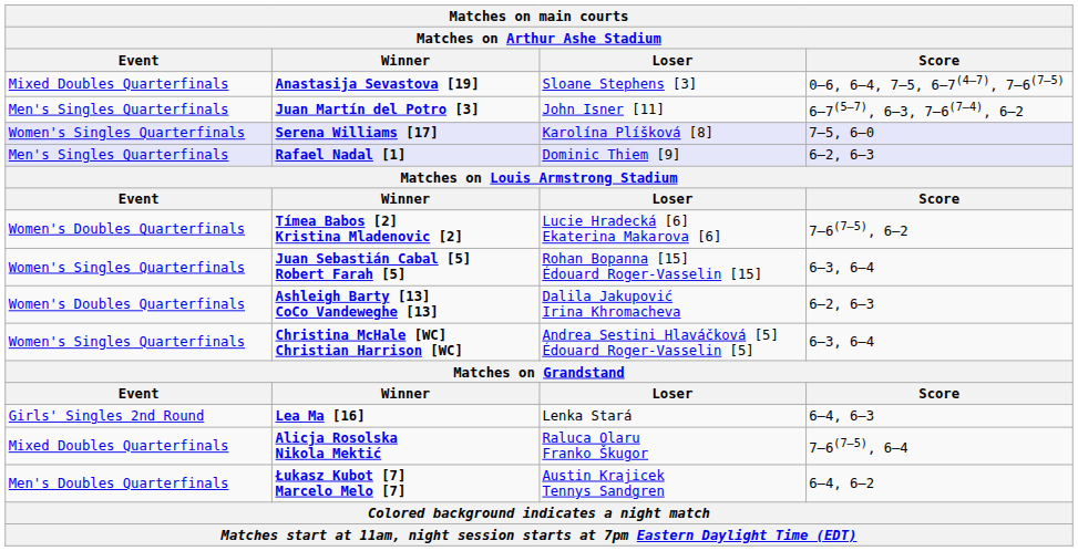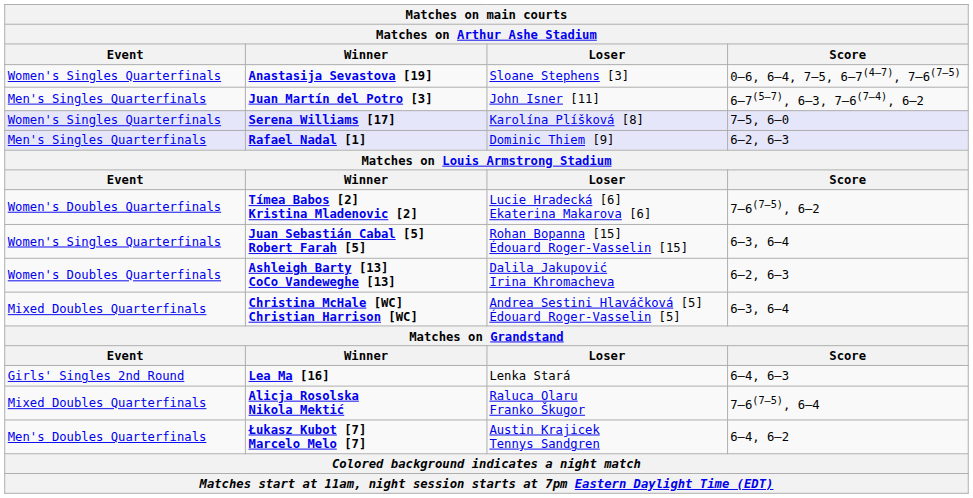 <table class="wikitable" style="margin:auto;">
 <tr>
 <th colspan="4" style="white-space:nowrap;">Matches on main courts</th>
 </tr>
 <tr>
 <th colspan="4"><strong>Matches on <a href='#'>Arthur Ashe Stadium</a></strong></th>
 </tr>
 <tr>
 <th width=250>Event</th>
 <th width=250>Winner</th>
 <th width=250>Loser</th>
 <th width=250>Score</th>
 </tr>
 <tr>
-<td><a href='#'>Mixed Doubles Quarterfinals</a></td>
+<td><a href='#'>Women's Singles Quarterfinals</a></td>
 <td> <strong><a href='#'>Anastasija Sevastova</a> [19]</strong></td>
 <td> <a href='#'>Sloane Stephens</a> [3]</td>
 <td>0–6, 6–4, 7–5, 6–7<sup>(4–7)</sup>, 7–6<sup>(7–5)</sup></td>
 </tr>
 <tr>
 <td><a href='#'>Men's Singles Quarterfinals</a></td>
 <td> <strong><a href='#'>Juan Martín del Potro</a> [3]</strong></td>
 <td> <a href='#'>John Isner</a> [11]</td>
 <td>6–7<sup>(5–7)</sup>, 6–3, 7–6<sup>(7–4)</sup>, 6–2</td>
 </tr>
 <tr bgcolor="lavender">
 <td><a href='#'>Women's Singles Quarterfinals</a></td>
 <td> <strong><a href='#'>Serena Williams</a> [17]</strong></td>
 <td> <a href='#'>Karolína Plíšková</a> [8]</td>
 <td>7–5, 6–0</td>
 </tr>
 <tr bgcolor="lavender">
 <td><a href='#'>Men's Singles Quarterfinals</a></td>
 <td> <strong><a href='#'>Rafael Nadal</a> [1]</strong></td>
 <td> <a href='#'>Dominic Thiem</a> [9]</td>
 <td>6–2, 6–3</td>
 </tr>
 <tr>
 <th colspan="4"><strong>Matches on <a href='#'>Louis Armstrong Stadium</a></strong></th>
 </tr>
 <tr>
 <th width=250>Event</th>
 <th width=250>Winner</th>
 <th width=250>Loser</th>
 <th width=250>Score</th>
 </tr>
 <tr>
 <td><a href='#'>Women's Doubles Quarterfinals</a></td>
 <td> <strong><a href='#'>Tímea Babos</a> [2]</strong> <br>  <strong><a href='#'>Kristina Mladenovic</a> [2]</strong></td>
 <td> <a href='#'>Lucie Hradecká</a> [6] <br>  <a href='#'>Ekaterina Makarova</a> [6]</td>
 <td>7–6<sup>(7–5)</sup>, 6–2</td>
 </tr>
 <tr>
 <td><a href='#'>Women's Singles Quarterfinals</a></td>
 <td> <strong><a href='#'>Juan Sebastián Cabal</a> [5]</strong> <br>  <strong><a href='#'>Robert Farah</a> [5]</strong></td>
 <td> <a href='#'>Rohan Bopanna</a> [15] <br>  <a href='#'>Édouard Roger-Vasselin</a> [15]</td>
 <td>6–3, 6–4</td>
 </tr>
 <tr>
 <td><a href='#'>Women's Doubles Quarterfinals</a></td>
 <td> <strong><a href='#'>Ashleigh Barty</a> [13]</strong> <br>  <strong><a href='#'>CoCo Vandeweghe</a> [13]</strong></td>
 <td> <a href='#'>Dalila Jakupović</a> <br>  <a href='#'>Irina Khromacheva</a></td>
 <td>6–2, 6–3</td>
 </tr>
 <tr>
-<td><a href='#'>Women's Singles Quarterfinals</a></td>
+<td><a href='#'>Mixed Doubles Quarterfinals</a></td>
 <td> <strong><a href='#'>Christina McHale</a> [WC]</strong> <br>  <strong><a href='#'>Christian Harrison</a> [WC]</strong></td>
 <td> <a href='#'>Andrea Sestini Hlaváčková</a> [5] <br>  <a href='#'>Édouard Roger-Vasselin</a> [5]</td>
 <td>6–3, 6–4</td>
 </tr>
 <tr>
 <th colspan="4"><strong>Matches on <a href='#'>Grandstand</a></strong></th>
 </tr>
 <tr>
 <th width=250>Event</th>
 <th width=250>Winner</th>
 <th width=250>Loser</th>
 <th width=250>Score</th>
 </tr>
 <tr>
 <td><a href='#'>Girls' Singles 2nd Round</a></td>
 <td> <strong><a href='#'>Lea Ma</a> [16]</strong></td>
 <td> Lenka Stará</td>
 <td>6–4, 6–3</td>
 </tr>
 <tr>
 <td><a href='#'>Mixed Doubles Quarterfinals</a></td>
 <td> <strong><a href='#'>Alicja Rosolska</a></strong> <br>  <strong><a href='#'>Nikola Mektić</a></strong></td>
 <td> <a href='#'>Raluca Olaru</a> <br>  <a href='#'>Franko Škugor</a></td>
 <td>7–6<sup>(7–5)</sup>, 6–4</td>
 </tr>
 <tr>
 <td><a href='#'>Men's Doubles Quarterfinals</a></td>
 <td> <strong><a href='#'>Łukasz Kubot</a> [7]</strong> <br>  <strong><a href='#'>Marcelo Melo</a> [7]</strong></td>
 <td> <a href='#'>Austin Krajicek</a> <br>  <a href='#'>Tennys Sandgren</a></td>
 <td>6–4, 6–2</td>
 </tr>
 <tr>
 <th colspan=4><em>Colored background indicates a night match</em></th>
 </tr>
 <tr>
 <th colspan=4><em>Matches start at 11am, night session starts at 7pm <a href='#'>Eastern Daylight Time (EDT)</a></em></th>
 </tr>
 </table>
